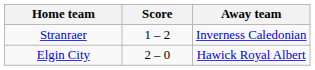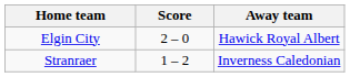 <table class="wikitable" style="text-align: center">
 <tr>
 <th width=140>Home team</th>
 <th width=80>Score</th>
 <th width=140>Away team</th>
 </tr>
 <tr>
+<td><a href='#'>Elgin City</a></td>
+<td>2 – 0</td>
+<td><a href='#'>Hawick Royal Albert</a></td>
+</tr>
+<tr>
 <td><a href='#'>Stranraer</a></td>
 <td>1 – 2</td>
 <td><a href='#'>Inverness Caledonian</a></td>
 </tr>
-<tr>
-<td><a href='#'>Elgin City</a></td>
-<td>2 – 0</td>
-<td><a href='#'>Hawick Royal Albert</a></td>
-</tr>
 </table>
